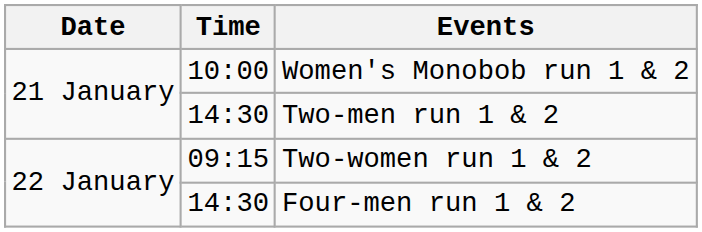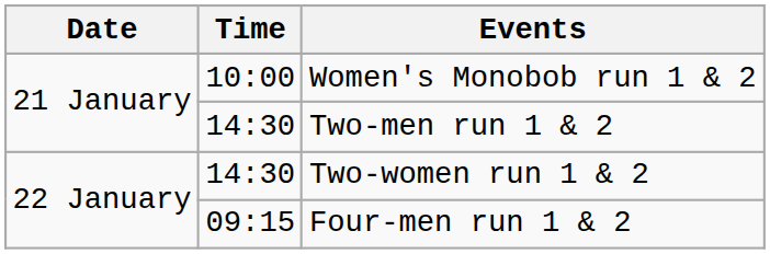 <table class="wikitable">
 <tr>
 <th>Date</th>
 <th>Time</th>
 <th>Events</th>
 </tr>
 <tr>
 <td rowspan="2">21 January</td>
 <td>10:00</td>
 <td>Women's Monobob run 1 & 2</td>
 </tr>
 <tr>
 <td>14:30</td>
 <td>Two-men run 1 & 2</td>
 </tr>
 <tr>
 <td rowspan="2">22 January</td>
-<td>09:15</td>
+<td>14:30</td>
 <td>Two-women run 1 & 2</td>
 </tr>
 <tr>
-<td>14:30</td>
+<td>09:15</td>
 <td>Four-men run 1 & 2</td>
 </tr>
 </table>
